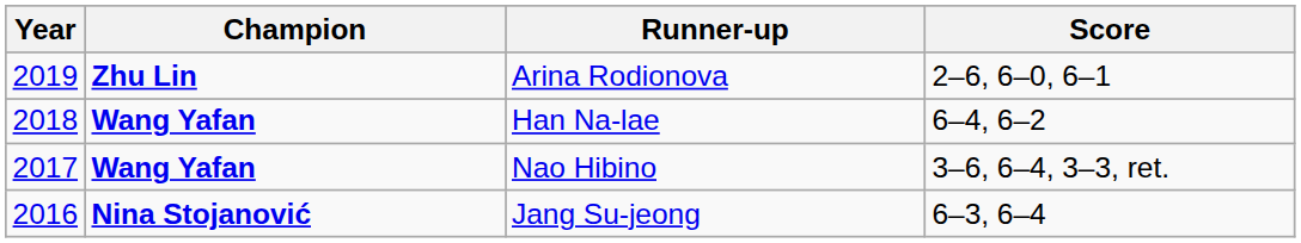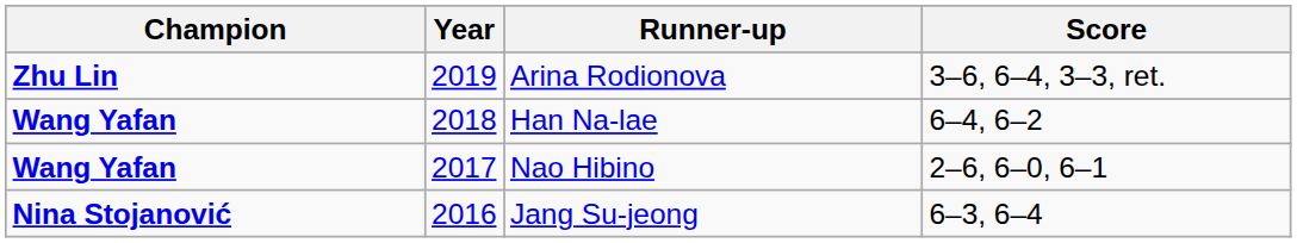 <table class="wikitable" style="font-size:90%">
 <tr>
+<th width="200">Champion</th>
 <th>Year</th>
-<th width="200">Champion</th>
 <th width="200">Runner-up</th>
 <th width="175">Score</th>
 </tr>
 <tr>
+<td> <strong><a href='#'>Zhu Lin</a></strong> </td>
 <td><a href='#'>2019</a></td>
-<td> <strong><a href='#'>Zhu Lin</a></strong> </td>
 <td> <a href='#'>Arina Rodionova</a></td>
-<td>2–6, 6–0, 6–1</td>
+<td>3–6, 6–4, 3–3, ret.</td>
 </tr>
 <tr>
+<td> <strong><a href='#'>Wang Yafan</a></strong></td>
 <td><a href='#'>2018</a></td>
-<td> <strong><a href='#'>Wang Yafan</a></strong></td>
 <td> <a href='#'>Han Na-lae</a></td>
 <td>6–4, 6–2</td>
 </tr>
 <tr>
+<td> <strong><a href='#'>Wang Yafan</a></strong></td>
 <td><a href='#'>2017</a></td>
-<td> <strong><a href='#'>Wang Yafan</a></strong></td>
 <td> <a href='#'>Nao Hibino</a></td>
-<td>3–6, 6–4, 3–3, ret.</td>
+<td>2–6, 6–0, 6–1</td>
 </tr>
 <tr>
+<td> <strong><a href='#'>Nina Stojanović</a></strong></td>
 <td><a href='#'>2016</a></td>
-<td> <strong><a href='#'>Nina Stojanović</a></strong></td>
 <td> <a href='#'>Jang Su-jeong</a></td>
 <td>6–3, 6–4</td>
 </tr>
 </table>
